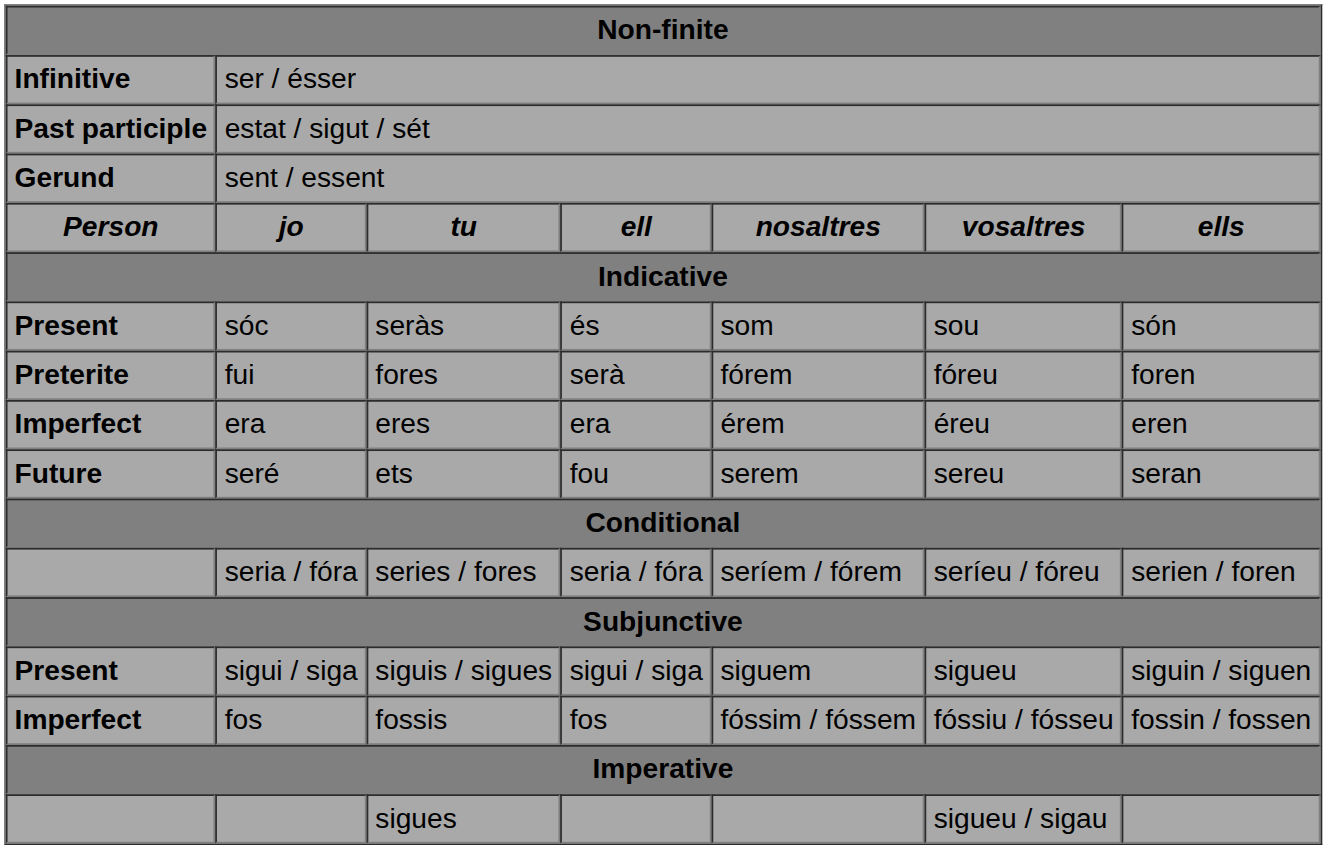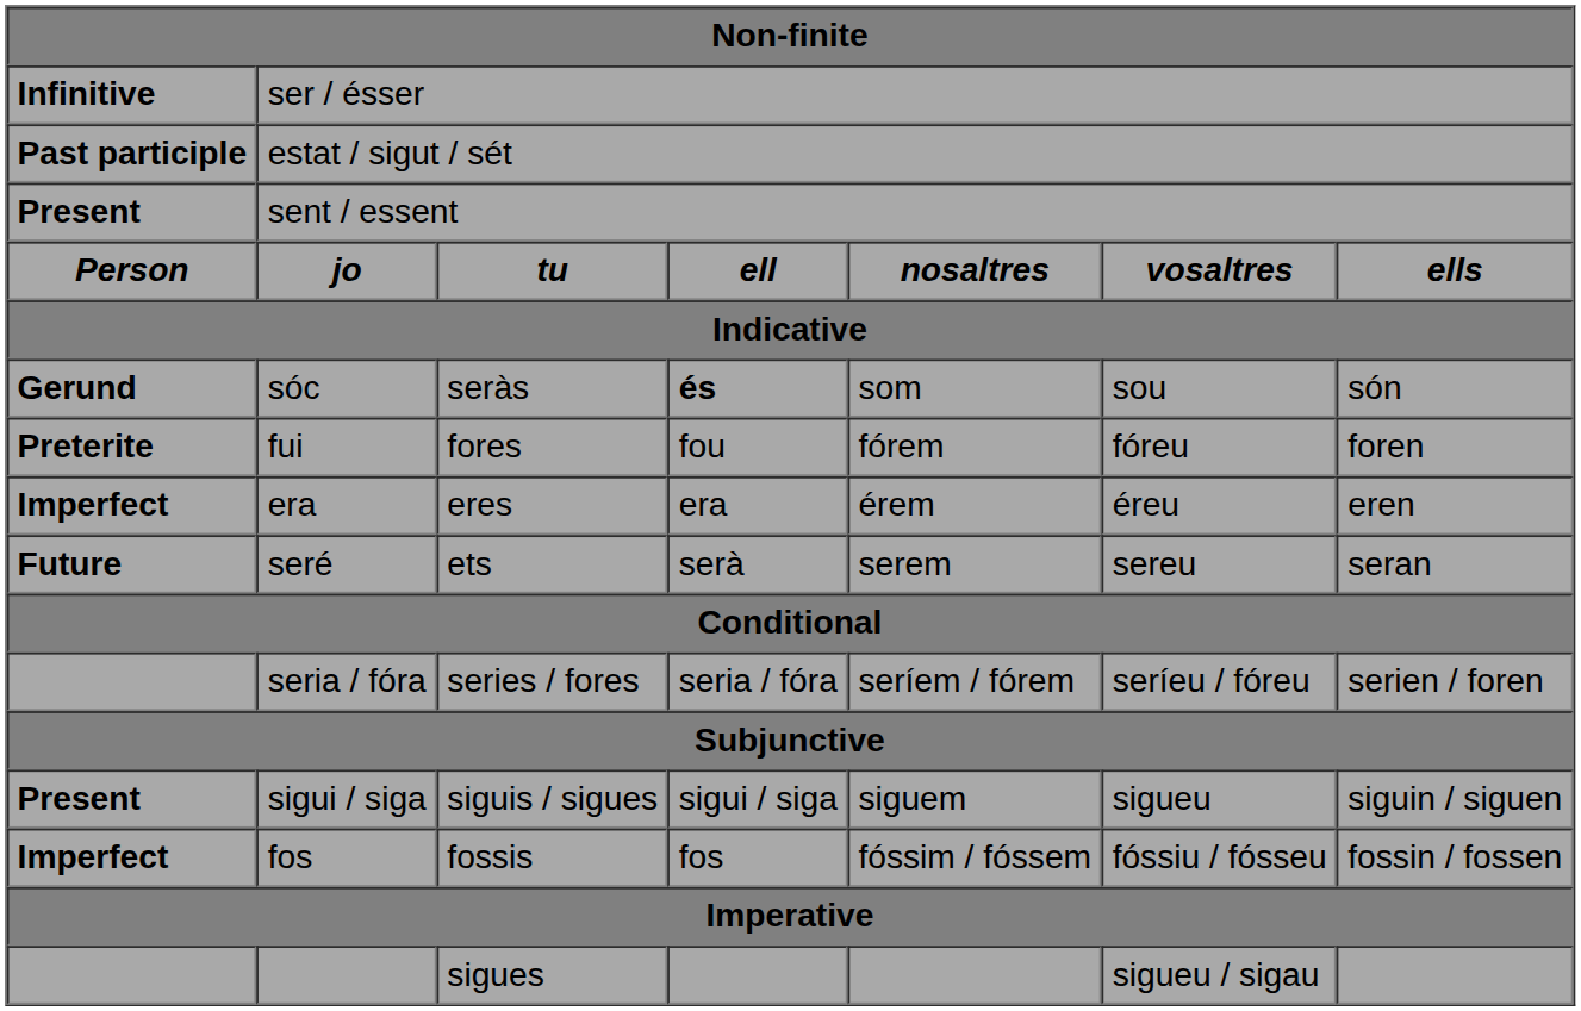 <table border="1" cellpadding="4" cellspacing="0" style="background-color: darkgray;" style="font-size: 90%">
 <tr>
 <th bgcolor="gray" colspan="7">Non-finite</th>
 </tr>
 <tr>
 <td><strong>Infinitive</strong></td>
 <td colspan="6">ser / ésser</td>
 </tr>
 <tr>
 <td><strong>Past participle</strong></td>
 <td colspan="6">estat / sigut / sét</td>
 </tr>
 <tr>
-<td><strong>Gerund</strong></td>
+<td><strong>Present</strong></td>
 <td colspan="6">sent / essent</td>
 </tr>
 <tr>
 <th><em>Person</em></th>
 <th><em>jo</em></th>
 <th><em>tu</em></th>
 <th><em>ell</em></th>
 <th><em>nosaltres</em></th>
 <th><em>vosaltres</em></th>
 <th><em>ells</em></th>
 </tr>
 <tr>
 <th bgcolor="gray" colspan="7">Indicative</th>
 </tr>
 <tr>
-<td><strong>Present</strong></td>
+<td><strong>Gerund</strong></td>
 <td>sóc</td>
 <td>seràs</td>
-<td>és</td>
+<td><strong>és</strong></td>
 <td>som</td>
 <td>sou</td>
 <td>són</td>
 </tr>
 <tr>
 <td><strong>Preterite</strong></td>
 <td>fui</td>
 <td>fores</td>
-<td>serà</td>
+<td>fou</td>
 <td>fórem</td>
 <td>fóreu</td>
 <td>foren</td>
 </tr>
 <tr>
 <td><strong>Imperfect</strong></td>
 <td>era</td>
 <td>eres</td>
 <td>era</td>
 <td>érem</td>
 <td>éreu</td>
 <td>eren</td>
 </tr>
 <tr>
 <td><strong>Future</strong></td>
 <td>seré</td>
 <td>ets</td>
-<td>fou</td>
+<td>serà</td>
 <td>serem</td>
 <td>sereu</td>
 <td>seran</td>
 </tr>
 <tr>
 <th bgcolor="gray" colspan="7">Conditional</th>
 </tr>
 <tr>
 <td> </td>
 <td>seria / fóra</td>
 <td>series / fores</td>
 <td>seria / fóra</td>
 <td>seríem / fórem</td>
 <td>seríeu / fóreu</td>
 <td>serien / foren</td>
 </tr>
 <tr>
 <th bgcolor="gray" colspan="7">Subjunctive</th>
 </tr>
 <tr>
 <td><strong>Present</strong></td>
 <td>sigui / siga</td>
 <td>siguis / sigues</td>
 <td>sigui / siga</td>
 <td>siguem</td>
 <td>sigueu</td>
 <td>siguin / siguen</td>
 </tr>
 <tr>
 <td><strong>Imperfect</strong></td>
 <td>fos</td>
 <td>fossis</td>
 <td>fos</td>
 <td>fóssim / fóssem</td>
 <td>fóssiu / fósseu</td>
 <td>fossin / fossen</td>
 </tr>
 <tr>
 <th bgcolor="gray" colspan="7">Imperative</th>
 </tr>
 <tr>
 <td> </td>
 <td> </td>
 <td>sigues</td>
 <td> </td>
 <td> </td>
 <td>sigueu / sigau</td>
 <td> </td>
 </tr>
 </table>
